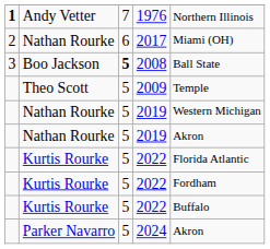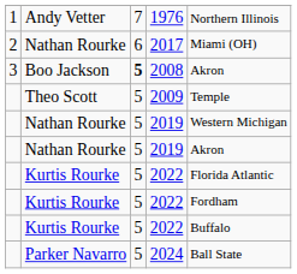 <table class="wikitable">
 <tr>
 </tr>
 <tr>
-<td><strong>1</strong></td>
+<td>1</td>
 <td>Andy Vetter</td>
 <td><abbr>7</abbr></td>
 <td><a href='#'>1976</a></td>
 <td style="font-size:80%;">Northern Illinois</td>
 </tr>
 <tr>
 <td>2</td>
 <td>Nathan Rourke</td>
 <td><abbr>6</abbr></td>
 <td><a href='#'>2017</a></td>
 <td style="font-size:80%;">Miami (OH)</td>
 </tr>
 <tr>
 <td>3</td>
 <td>Boo Jackson</td>
 <td><strong><abbr>5</abbr></strong></td>
 <td><a href='#'>2008</a></td>
-<td style="font-size:80%;">Ball State</td>
+<td style="font-size:80%;">Akron</td>
 </tr>
 <tr>
 <td></td>
 <td>Theo Scott</td>
 <td><abbr>5</abbr></td>
 <td><a href='#'>2009</a></td>
 <td style="font-size:80%;">Temple</td>
 </tr>
 <tr>
 <td></td>
 <td>Nathan Rourke</td>
 <td><abbr>5</abbr></td>
 <td><a href='#'>2019</a></td>
 <td style="font-size:80%;">Western Michigan</td>
 </tr>
 <tr>
 <td></td>
 <td>Nathan Rourke</td>
 <td><abbr>5</abbr></td>
 <td><a href='#'>2019</a></td>
 <td style="font-size:80%;">Akron</td>
 </tr>
 <tr>
 <td></td>
 <td><a href='#'>Kurtis Rourke</a></td>
 <td><abbr>5</abbr></td>
 <td><a href='#'>2022</a></td>
 <td style="font-size:80%;">Florida Atlantic</td>
 </tr>
 <tr>
 <td></td>
 <td><a href='#'>Kurtis Rourke</a></td>
 <td><abbr>5</abbr></td>
 <td><a href='#'>2022</a></td>
 <td style="font-size:80%;">Fordham</td>
 </tr>
 <tr>
 <td></td>
 <td><a href='#'>Kurtis Rourke</a></td>
 <td><abbr>5</abbr></td>
 <td><a href='#'>2022</a></td>
 <td style="font-size:80%;">Buffalo</td>
 </tr>
 <tr>
 <td></td>
 <td><a href='#'>Parker Navarro</a></td>
 <td><abbr>5</abbr></td>
 <td><a href='#'>2024</a></td>
-<td style="font-size:80%;">Akron</td>
+<td style="font-size:80%;">Ball State</td>
 </tr>
 </table>
